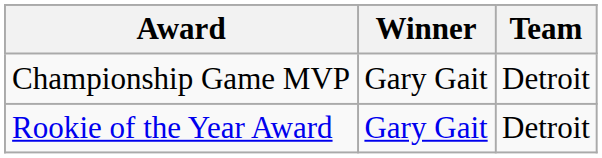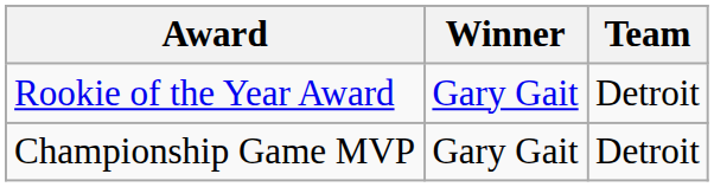 <table class="wikitable">
 <tr>
 <th>Award</th>
 <th>Winner</th>
 <th>Team</th>
 </tr>
 <tr>
+<td><a href='#'>Rookie of the Year Award</a></td>
+<td><a href='#'>Gary Gait</a></td>
+<td>Detroit</td>
+</tr>
+<tr>
 <td>Championship Game MVP</td>
 <td>Gary Gait</td>
 <td>Detroit</td>
 </tr>
-<tr>
-<td><a href='#'>Rookie of the Year Award</a></td>
-<td><a href='#'>Gary Gait</a></td>
-<td>Detroit</td>
-</tr>
 </table>
